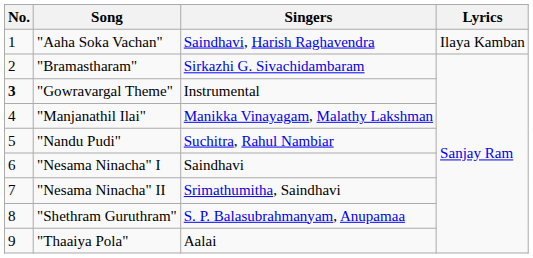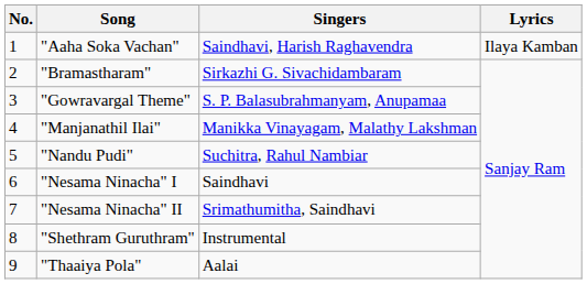 <table class="wikitable" style="font-size:95%;">
 <tr>
 <th>No.</th>
 <th>Song</th>
 <th>Singers</th>
 <th>Lyrics</th>
 </tr>
 <tr>
 <td>1</td>
 <td>"Aaha Soka Vachan"</td>
 <td><a href='#'>Saindhavi</a>, <a href='#'>Harish Raghavendra</a></td>
 <td>Ilaya Kamban</td>
 </tr>
 <tr>
 <td>2</td>
 <td>"Bramastharam"</td>
 <td><a href='#'>Sirkazhi G. Sivachidambaram</a></td>
 <td rowspan=8><a href='#'>Sanjay Ram</a></td>
 </tr>
 <tr>
-<td><strong>3</strong></td>
+<td>3</td>
 <td>"Gowravargal Theme"</td>
-<td>Instrumental</td>
+<td><a href='#'>S. P. Balasubrahmanyam</a>, <a href='#'>Anupamaa</a></td>
 </tr>
 <tr>
 <td>4</td>
 <td>"Manjanathil Ilai"</td>
 <td><a href='#'>Manikka Vinayagam</a>, <a href='#'>Malathy Lakshman</a></td>
 </tr>
 <tr>
 <td>5</td>
 <td>"Nandu Pudi"</td>
 <td><a href='#'>Suchitra</a>, <a href='#'>Rahul Nambiar</a></td>
 </tr>
 <tr>
 <td>6</td>
 <td>"Nesama Ninacha" I</td>
 <td>Saindhavi</td>
 </tr>
 <tr>
 <td>7</td>
 <td>"Nesama Ninacha" II</td>
 <td><a href='#'>Srimathumitha</a>, Saindhavi</td>
 </tr>
 <tr>
 <td>8</td>
 <td>"Shethram Guruthram"</td>
-<td><a href='#'>S. P. Balasubrahmanyam</a>, <a href='#'>Anupamaa</a></td>
+<td>Instrumental</td>
 </tr>
 <tr>
 <td>9</td>
 <td>"Thaaiya Pola"</td>
 <td>Aalai</td>
 </tr>
 </table>
